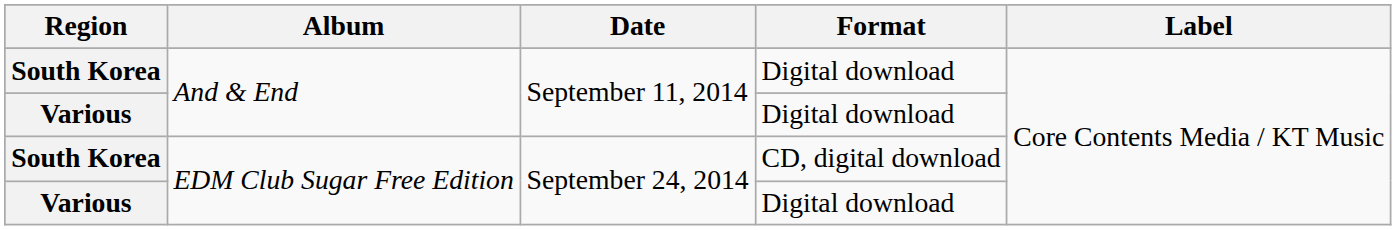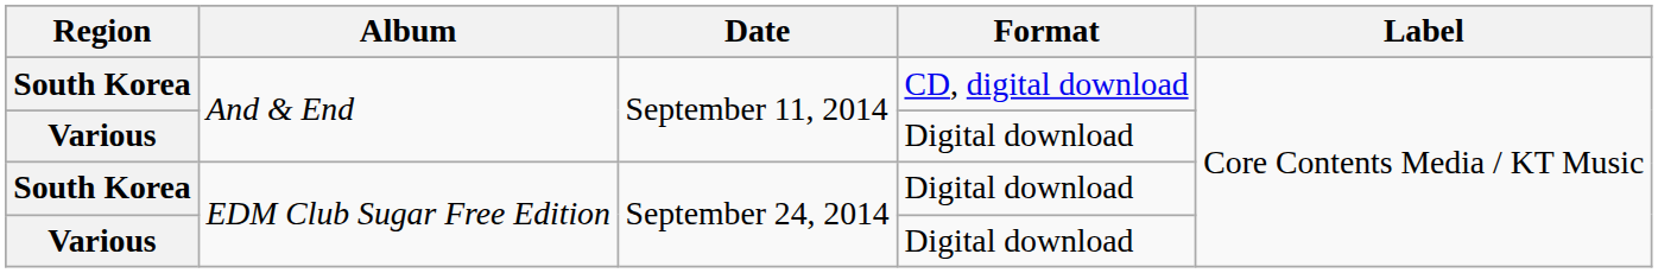 <table class="wikitable plainrowheaders">
 <tr>
 <th scope="col">Region</th>
 <th>Album</th>
 <th>Date</th>
 <th>Format</th>
 <th>Label</th>
 </tr>
 <tr>
 <th scope="row">South Korea</th>
 <td rowspan="2"><em>And & End</em></td>
 <td rowspan="2">September 11, 2014</td>
-<td>Digital download</td>
+<td><a href='#'>CD</a>, <a href='#'>digital download</a></td>
 <td rowspan="4">Core Contents Media / KT Music</td>
 </tr>
 <tr>
 <th scope="row">Various</th>
 <td>Digital download</td>
 </tr>
 <tr>
 <th scope="row">South Korea</th>
 <td rowspan="2"><em>EDM Club Sugar Free Edition</em></td>
 <td rowspan="2">September 24, 2014</td>
-<td>CD, digital download</td>
+<td>Digital download</td>
 </tr>
 <tr>
 <th scope="row">Various</th>
 <td>Digital download</td>
 </tr>
 </table>
